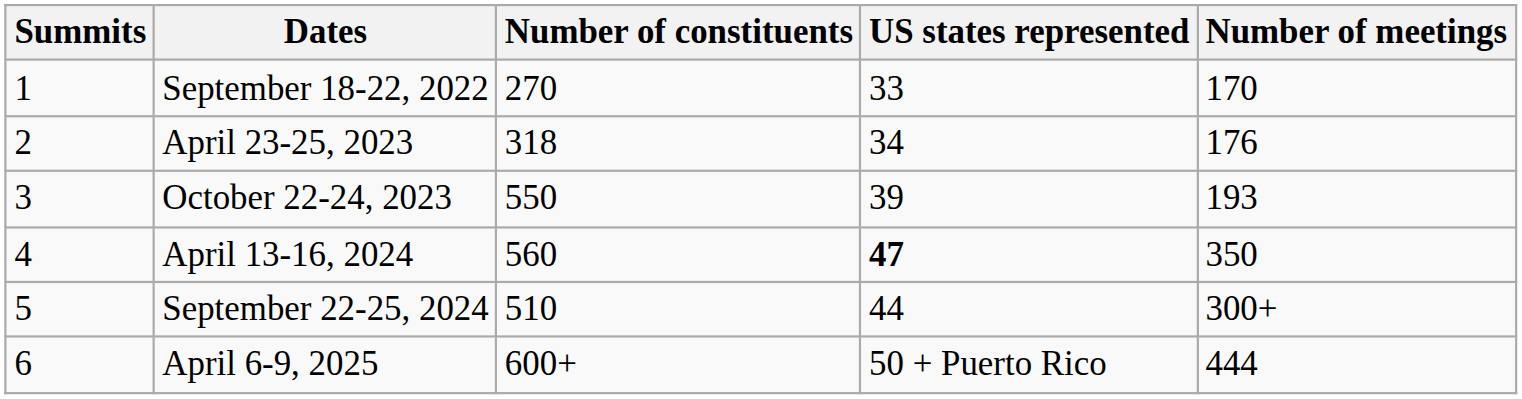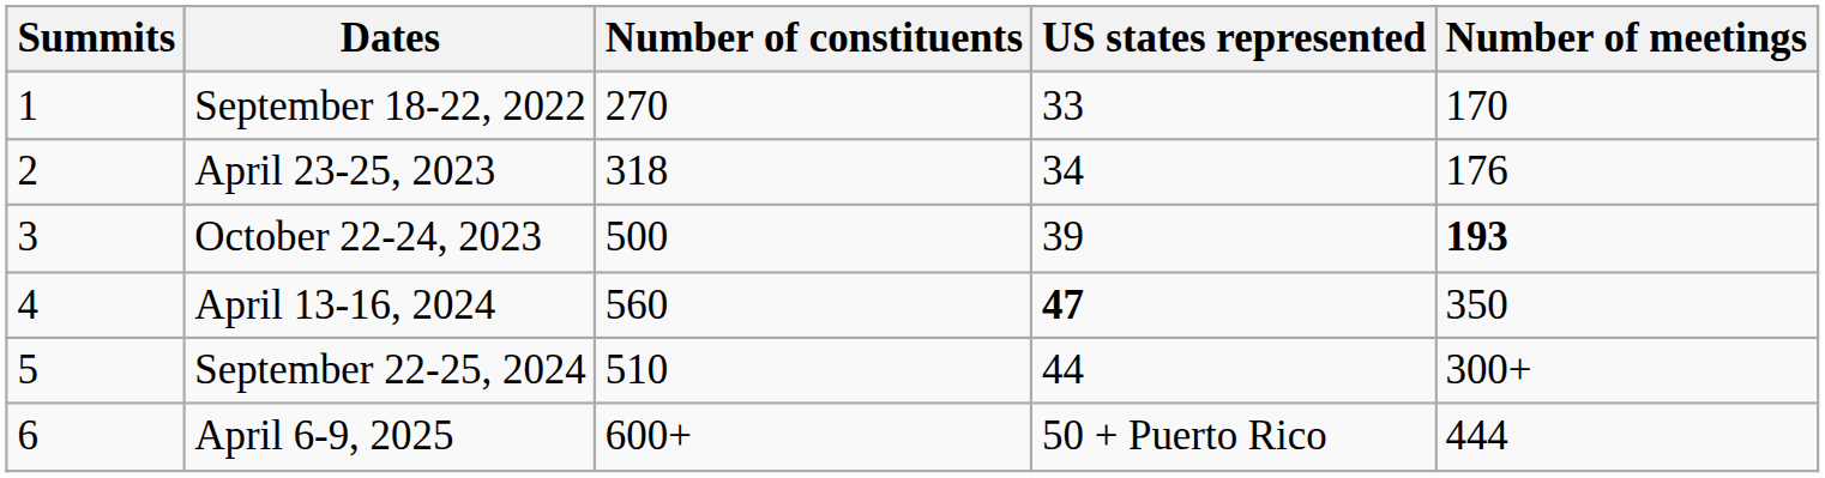 <table class="wikitable" style="margin:1em auto;">
 <tr>
 <th>Summits</th>
 <th>Dates</th>
 <th>Number of constituents</th>
 <th>US states represented</th>
 <th>Number of meetings</th>
 </tr>
 <tr>
 <td>1</td>
 <td>September 18-22, 2022</td>
 <td>270</td>
 <td>33</td>
 <td>170</td>
 </tr>
 <tr>
 <td>2</td>
 <td>April 23-25, 2023</td>
 <td>318</td>
 <td>34</td>
 <td>176</td>
 </tr>
 <tr>
 <td>3</td>
 <td>October 22-24, 2023</td>
-<td>550</td>
+<td>500</td>
 <td>39</td>
-<td>193</td>
+<td><strong>193</strong></td>
 </tr>
 <tr>
 <td>4</td>
 <td>April 13-16, 2024</td>
 <td>560</td>
 <td><strong>47</strong></td>
 <td>350</td>
 </tr>
 <tr>
 <td>5</td>
 <td>September 22-25, 2024</td>
 <td>510</td>
 <td>44</td>
 <td>300+</td>
 </tr>
 <tr>
 <td>6</td>
 <td>April 6-9, 2025</td>
 <td>600+</td>
 <td>50 + Puerto Rico</td>
 <td>444</td>
 </tr>
 </table>
